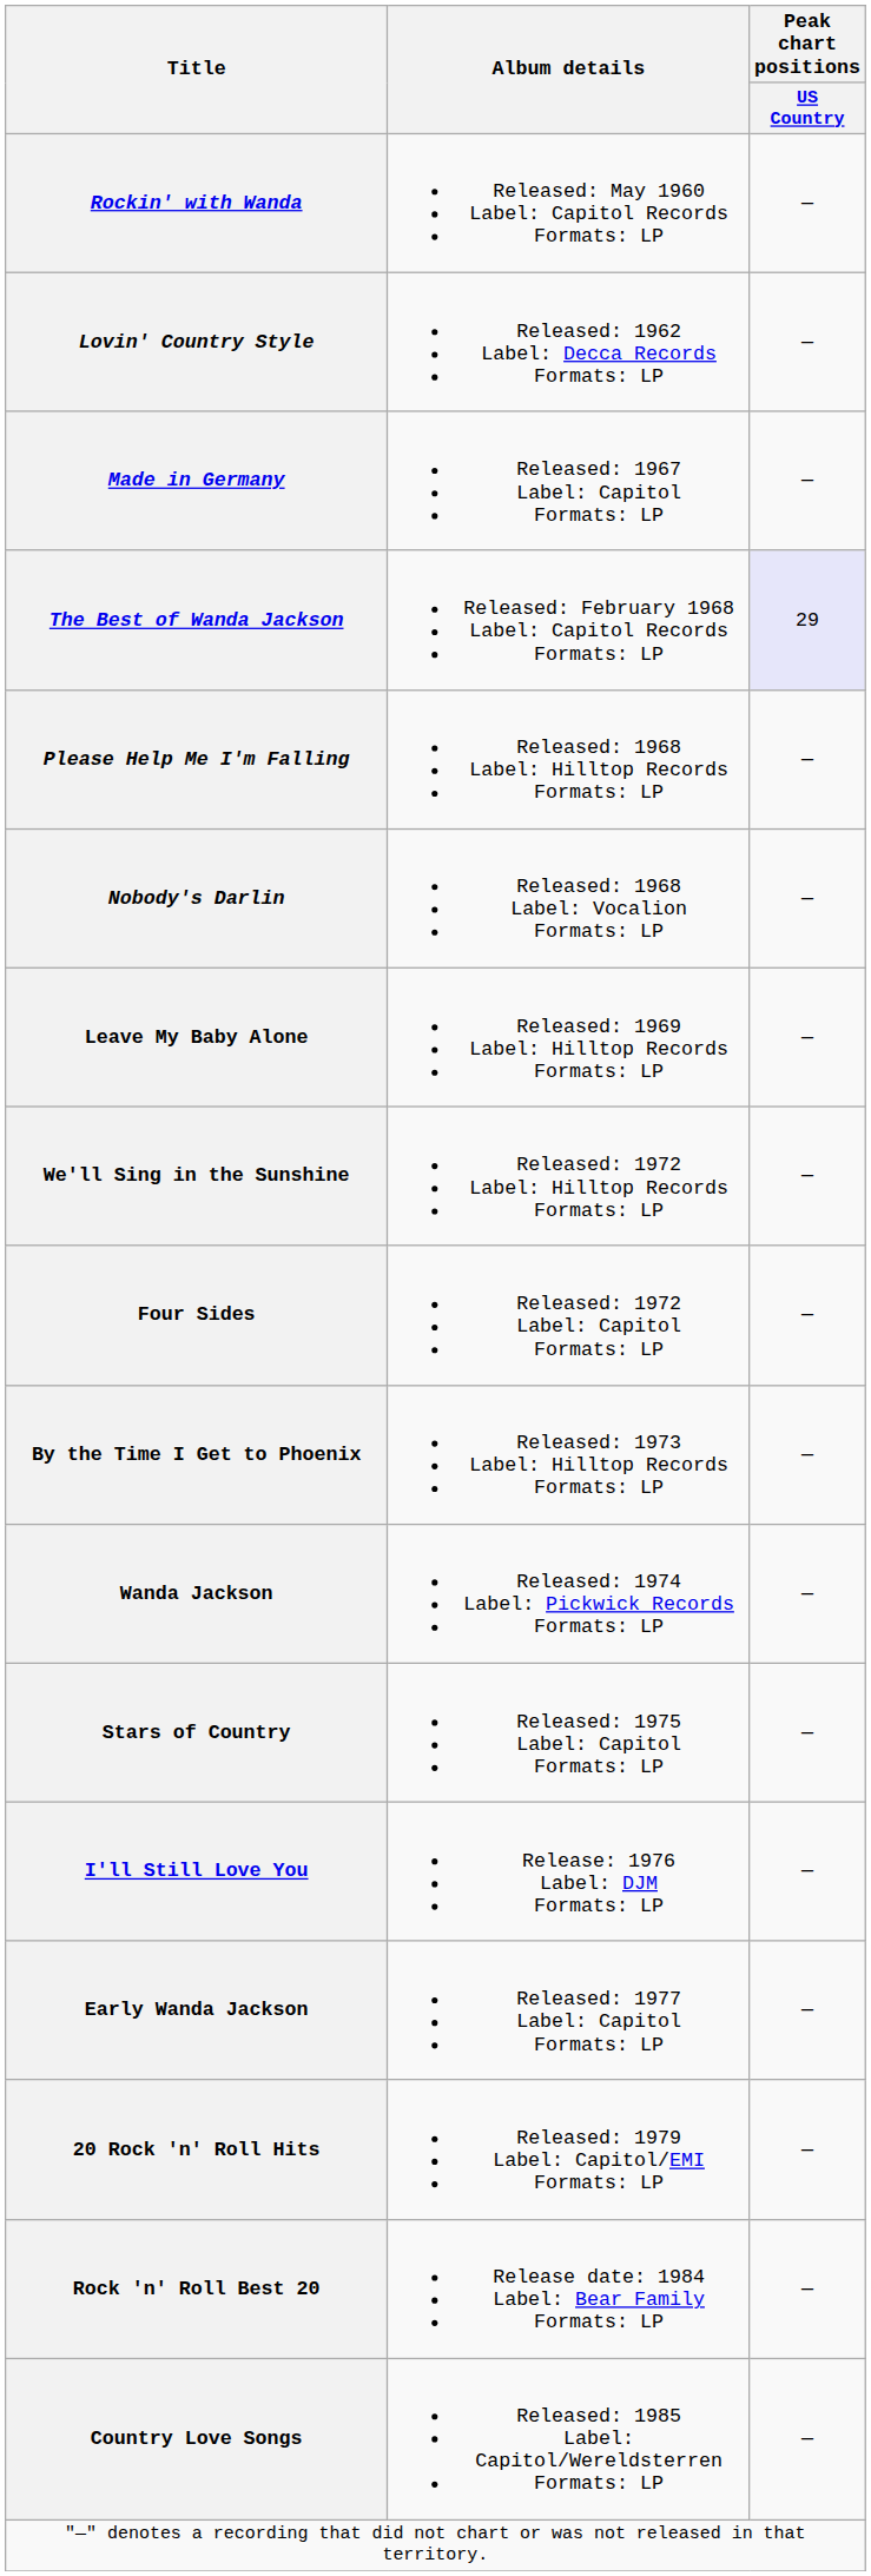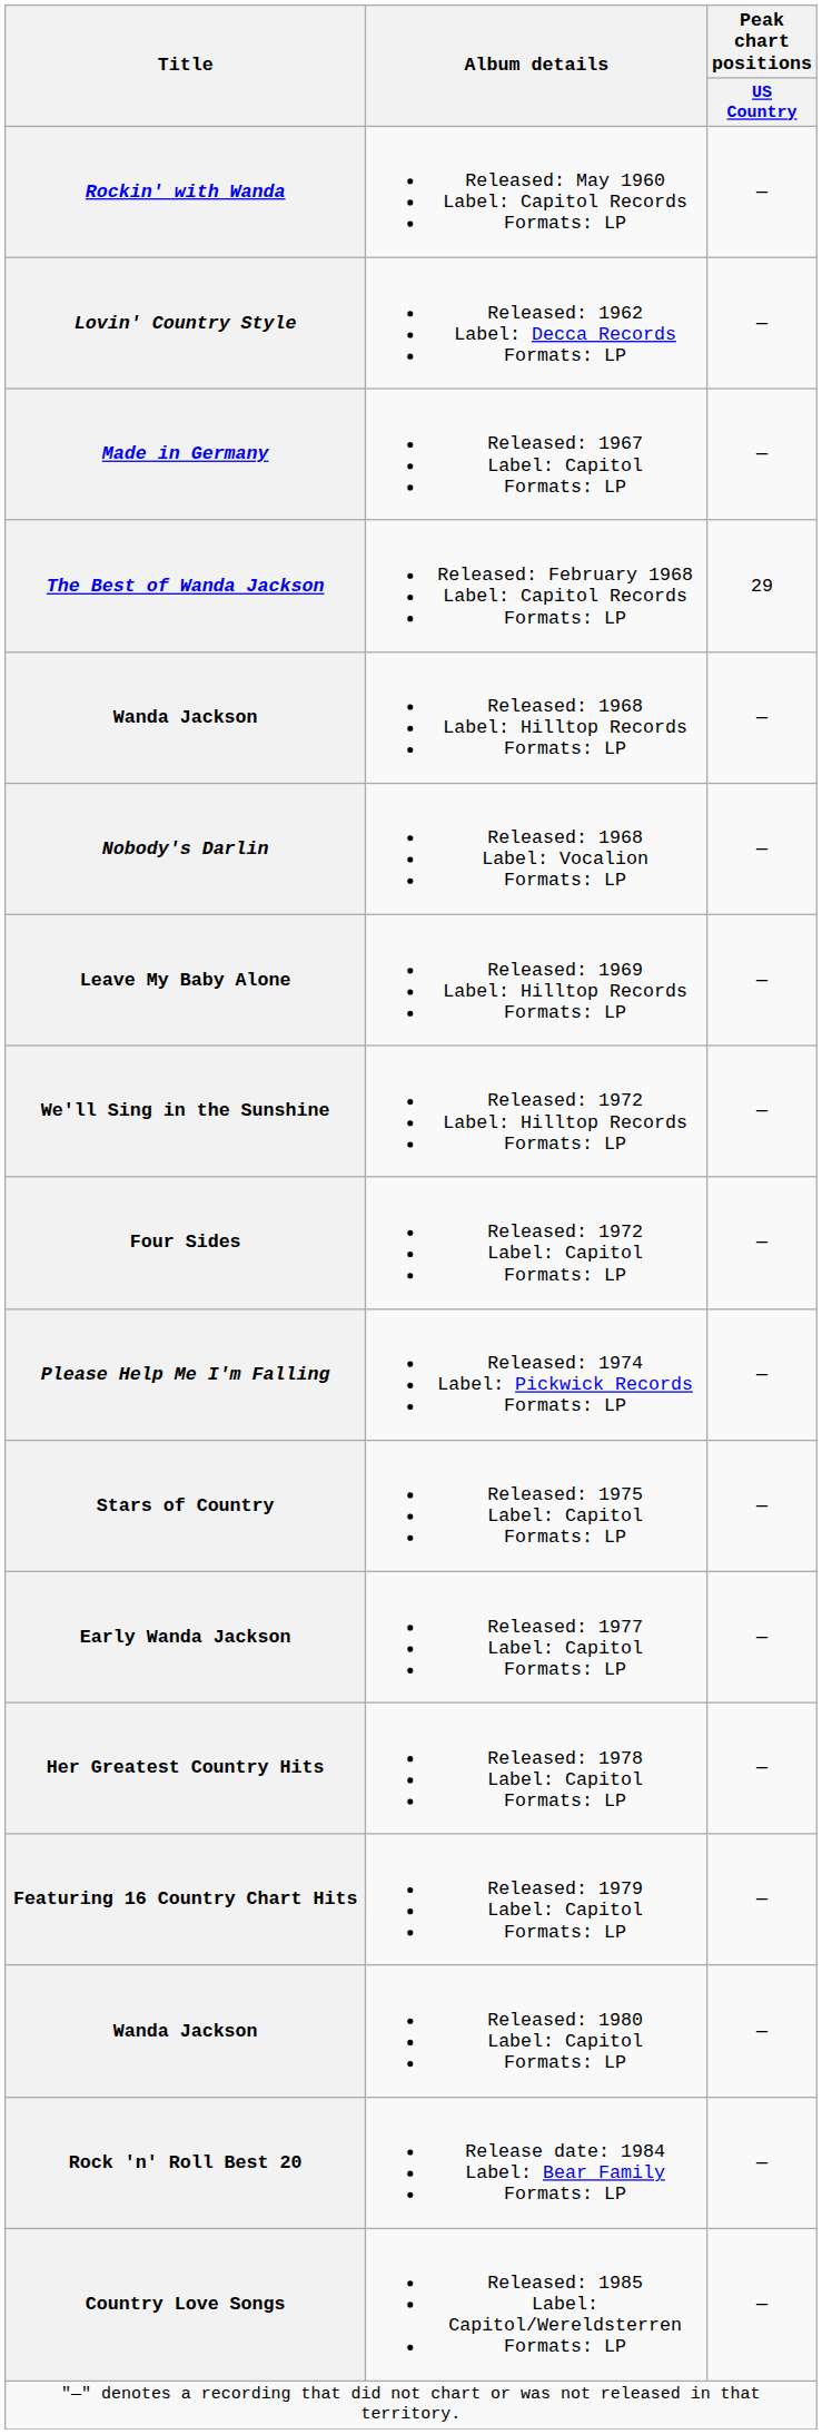 <table class="wikitable plainrowheaders" style="text-align:center;" border="1">
 <tr>
 <th scope="col" rowspan="2" style="width:19em;">Title</th>
 <th scope="col" rowspan="2" style="width:18em;">Album details</th>
 <th scope="col" colspan="1">Peak<br>chart<br>positions</th>
 </tr>
 <tr>
 <th scope="col" style="width:3em;font-size:90%;"><a href='#'>US<br>Country</a><br></th>
 </tr>
 <tr>
 <th scope="row"><em><a href='#'>Rockin' with Wanda</a></em></th>
 <td><br><ul><li>Released: May 1960</li><li>Label: Capitol Records</li><li>Formats: LP</li></ul></td>
 <td>—</td>
 </tr>
 <tr>
 <th scope="row"><em>Lovin' Country Style</em></th>
 <td><br><ul><li>Released: 1962</li><li>Label: <a href='#'>Decca Records</a></li><li>Formats: LP</li></ul></td>
 <td>—</td>
 </tr>
 <tr>
 <th scope="row"><em><a href='#'>Made in Germany</a></em></th>
 <td><br><ul><li>Released: 1967</li><li>Label: Capitol</li><li>Formats: LP</li></ul></td>
 <td>—</td>
 </tr>
 <tr>
 <th scope="row"><em><a href='#'>The Best of Wanda Jackson</a></em></th>
 <td><br><ul><li>Released: February 1968</li><li>Label: Capitol Records</li><li>Formats: LP</li></ul></td>
-<td style="background: lavender;">29</td>
+<td>29</td>
 </tr>
 <tr>
-<th scope="row"><em>Please Help Me I'm Falling</em></th>
+<th scope="row"></em>Wanda Jackson<em></th>
 <td><br><ul><li>Released: 1968</li><li>Label: Hilltop Records</li><li>Formats: LP</li></ul></td>
 <td>—</td>
 </tr>
 <tr>
 <th scope="row"><em>Nobody's Darlin<strong></th>
 <td><br><ul><li>Released: 1968</li><li>Label: Vocalion</li><li>Formats: LP</li></ul></td>
 <td>—</td>
 </tr>
 <tr>
 <th scope="row"></em>Leave My Baby Alone<em></th>
 <td><br><ul><li>Released: 1969</li><li>Label: Hilltop Records</li><li>Formats: LP</li></ul></td>
 <td>—</td>
 </tr>
 <tr>
 <th scope="row"></em>We'll Sing in the Sunshine<em></th>
 <td><br><ul><li>Released: 1972</li><li>Label: Hilltop Records</li><li>Formats: LP</li></ul></td>
 <td>—</td>
 </tr>
 <tr>
 <th scope="row"></em>Four Sides<em></th>
 <td><br><ul><li>Released: 1972</li><li>Label: Capitol</li><li>Formats: LP</li></ul></td>
 <td>—</td>
 </tr>
 <tr>
-<th scope="row"></em>By the Time I Get to Phoenix<em></th>
-<td><br><ul><li>Released: 1973</li><li>Label: Hilltop Records</li><li>Formats: LP</li></ul></td>
-<td>—</td>
-</tr>
-<tr>
-<th scope="row"></em>Wanda Jackson<em></th>
+<th scope="row"><em>Please Help Me I'm Falling</em></th>
 <td><br><ul><li>Released: 1974</li><li>Label: <a href='#'>Pickwick Records</a></li><li>Formats: LP</li></ul></td>
 <td>—</td>
 </tr>
 <tr>
 <th scope="row"></em>Stars of Country<em></th>
 <td><br><ul><li>Released: 1975</li><li>Label: Capitol</li><li>Formats: LP</li></ul></td>
 <td>—</td>
 </tr>
 <tr>
-<th scope="row"></em><a href='#'>I'll Still Love You</a><em></th>
-<td><br><ul><li>Release: 1976</li><li>Label: <a href='#'>DJM</a></li><li>Formats: LP</li></ul></td>
-<td>—</td>
-</tr>
-<tr>
 <th scope="row"></em>Early Wanda Jackson<em></th>
 <td><br><ul><li>Released: 1977</li><li>Label: Capitol</li><li>Formats: LP</li></ul></td>
 <td>—</td>
 </tr>
 <tr>
-<th scope="row"></em>20 Rock 'n' Roll Hits<em></th>
-<td><br><ul><li>Released: 1979</li><li>Label: Capitol/<a href='#'>EMI</a></li><li>Formats: LP</li></ul></td>
+<th scope="row"></em>Her Greatest Country Hits<em></th>
+<td><br><ul><li>Released: 1978</li><li>Label: Capitol</li><li>Formats: LP</li></ul></td>
+<td>—</td>
+</tr>
+<tr>
+<th scope="row"></em>Featuring 16 Country Chart Hits<em></th>
+<td><br><ul><li>Released: 1979</li><li>Label: Capitol</li><li>Formats: LP</li></ul></td>
+<td>—</td>
+</tr>
+<tr>
+<th scope="row"></em>Wanda Jackson<em></th>
+<td><br><ul><li>Released: 1980</li><li>Label: Capitol</li><li>Formats: LP</li></ul></td>
 <td>—</td>
 </tr>
 <tr>
 <th scope="row"></em>Rock 'n' Roll Best 20<em></th>
 <td><br><ul><li>Release date: 1984</li><li>Label: <a href='#'>Bear Family</a></li><li>Formats: LP</li></ul></td>
 <td>—</td>
 </tr>
 <tr>
 <th scope="row"></em>Country Love Songs<em></th>
 <td><br><ul><li>Released: 1985</li><li>Label: Capitol/Wereldsterren</li><li>Formats: LP</li></ul></td>
 <td>—</td>
 </tr>
 <tr>
 <td colspan="3" style="font-size:90%">"—" denotes a recording that did not chart or was not released in that territory.</td>
 </tr>
 </table>
